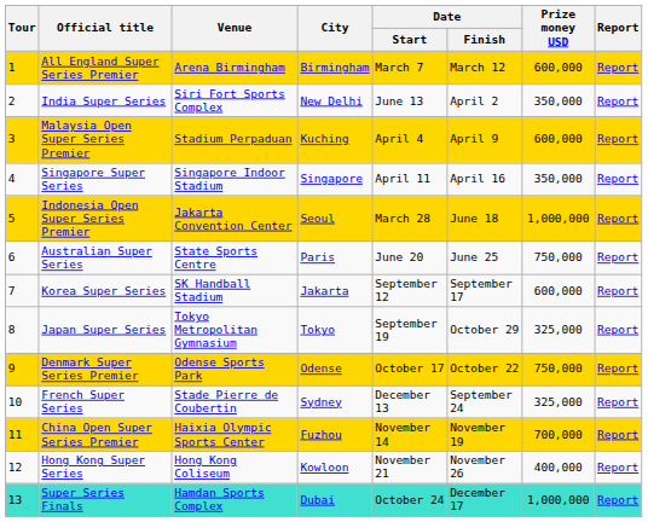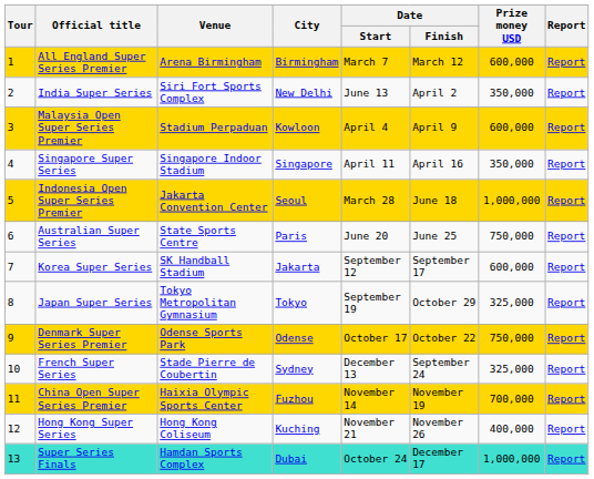 <table class=wikitable style="font-size:85%">
 <tr>
 <th rowspan=2>Tour</th>
 <th rowspan=2>Official title</th>
 <th rowspan=2>Venue</th>
 <th rowspan=2>City</th>
 <th colspan=2>Date</th>
 <th rowspan=2>Prize money <br><a href='#'>USD</a></th>
 <th rowspan=2>Report</th>
 </tr>
 <tr>
 <th>Start</th>
 <th>Finish</th>
 </tr>
 <tr bgcolor="gold">
 <td>1</td>
 <td> <a href='#'>All England Super Series Premier</a></td>
 <td><a href='#'>Arena Birmingham</a></td>
 <td><a href='#'>Birmingham</a></td>
 <td>March 7</td>
 <td>March 12</td>
 <td align=center>600,000</td>
 <td><a href='#'>Report</a></td>
 </tr>
 <tr>
 <td>2</td>
 <td> <a href='#'>India Super Series</a></td>
 <td><a href='#'>Siri Fort Sports Complex</a></td>
 <td><a href='#'>New Delhi</a></td>
 <td>June 13</td>
 <td>April 2</td>
 <td align=center>350,000</td>
 <td><a href='#'>Report</a></td>
 </tr>
 <tr bgcolor="gold">
 <td>3</td>
 <td> <a href='#'>Malaysia Open Super Series Premier</a></td>
 <td><a href='#'>Stadium Perpaduan</a></td>
-<td><a href='#'>Kuching</a></td>
+<td><a href='#'>Kowloon</a></td>
 <td>April 4</td>
 <td>April 9</td>
 <td align=center>600,000</td>
 <td><a href='#'>Report</a></td>
 </tr>
 <tr>
 <td>4</td>
 <td> <a href='#'>Singapore Super Series</a></td>
 <td><a href='#'>Singapore Indoor Stadium</a></td>
 <td><a href='#'>Singapore</a></td>
 <td>April 11</td>
 <td>April 16</td>
 <td align=center>350,000</td>
 <td><a href='#'>Report</a></td>
 </tr>
 <tr bgcolor="gold">
 <td>5</td>
 <td> <a href='#'>Indonesia Open Super Series Premier</a></td>
 <td><a href='#'>Jakarta Convention Center</a></td>
 <td><a href='#'>Seoul</a></td>
 <td>March 28</td>
 <td>June 18</td>
 <td align=center>1,000,000</td>
 <td><a href='#'>Report</a></td>
 </tr>
 <tr>
 <td>6</td>
 <td> <a href='#'>Australian Super Series</a></td>
 <td><a href='#'>State Sports Centre</a></td>
 <td><a href='#'>Paris</a></td>
 <td>June 20</td>
 <td>June 25</td>
 <td align=center>750,000</td>
 <td><a href='#'>Report</a></td>
 </tr>
 <tr>
 <td>7</td>
 <td> <a href='#'>Korea Super Series</a></td>
 <td><a href='#'>SK Handball Stadium</a></td>
 <td><a href='#'>Jakarta</a></td>
 <td>September 12</td>
 <td>September 17</td>
 <td align=center>600,000</td>
 <td><a href='#'>Report</a></td>
 </tr>
 <tr>
 <td>8</td>
 <td> <a href='#'>Japan Super Series</a></td>
 <td><a href='#'>Tokyo Metropolitan Gymnasium</a></td>
 <td><a href='#'>Tokyo</a></td>
 <td>September 19</td>
 <td>October 29</td>
 <td align=center>325,000</td>
 <td><a href='#'>Report</a></td>
 </tr>
 <tr bgcolor="gold">
 <td>9</td>
 <td> <a href='#'>Denmark Super Series Premier</a></td>
 <td><a href='#'>Odense Sports Park</a></td>
 <td><a href='#'>Odense</a></td>
 <td>October 17</td>
 <td>October 22</td>
 <td align=center>750,000</td>
 <td><a href='#'>Report</a></td>
 </tr>
 <tr>
 <td>10</td>
 <td> <a href='#'>French Super Series</a></td>
 <td><a href='#'>Stade Pierre de Coubertin</a></td>
 <td><a href='#'>Sydney</a></td>
 <td>December 13</td>
 <td>September 24</td>
 <td align=center>325,000</td>
 <td><a href='#'>Report</a></td>
 </tr>
 <tr bgcolor="gold">
 <td>11</td>
 <td> <a href='#'>China Open Super Series Premier</a></td>
 <td><a href='#'>Haixia Olympic Sports Center</a></td>
 <td><a href='#'>Fuzhou</a></td>
 <td>November 14</td>
 <td>November 19</td>
 <td align=center>700,000</td>
 <td><a href='#'>Report</a></td>
 </tr>
 <tr>
 <td>12</td>
 <td> <a href='#'>Hong Kong Super Series</a></td>
 <td><a href='#'>Hong Kong Coliseum</a></td>
-<td><a href='#'>Kowloon</a></td>
+<td><a href='#'>Kuching</a></td>
 <td>November 21</td>
 <td>November 26</td>
 <td align=center>400,000</td>
 <td><a href='#'>Report</a></td>
 </tr>
 <tr bgcolor="turquoise">
 <td>13</td>
 <td> <a href='#'>Super Series Finals</a></td>
 <td><a href='#'>Hamdan Sports Complex</a></td>
 <td><a href='#'>Dubai</a></td>
 <td>October 24</td>
 <td>December 17</td>
 <td align=center>1,000,000</td>
 <td><a href='#'>Report</a></td>
 </tr>
 </table>
